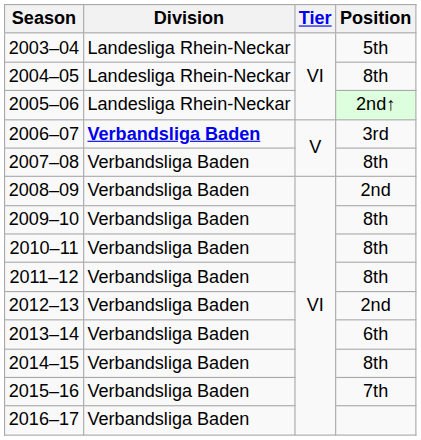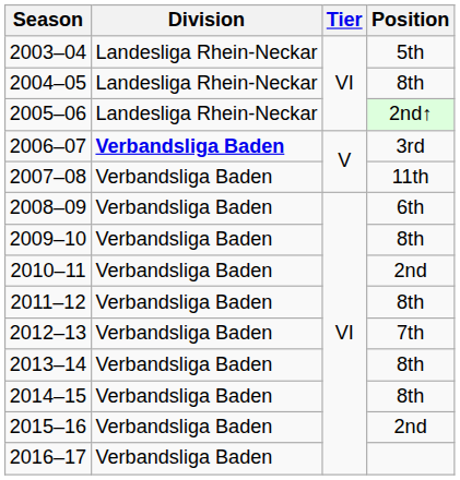 <table class="wikitable">
 <tr>
 <th>Season</th>
 <th>Division</th>
 <th><a href='#'>Tier</a></th>
 <th>Position</th>
 </tr>
 <tr align="center">
 <td>2003–04</td>
 <td align="left">Landesliga Rhein-Neckar</td>
 <td rowspan=3>VI</td>
 <td>5th</td>
 </tr>
 <tr align="center">
 <td>2004–05</td>
 <td align="left">Landesliga Rhein-Neckar</td>
 <td>8th</td>
 </tr>
 <tr align="center">
 <td>2005–06</td>
 <td align="left">Landesliga Rhein-Neckar</td>
 <td style="background:#ddffdd">2nd↑</td>
 </tr>
 <tr align="center">
 <td>2006–07</td>
 <td align="left"><strong><a href='#'>Verbandsliga Baden</a></strong></td>
 <td rowspan=2>V</td>
 <td>3rd</td>
 </tr>
 <tr align="center">
 <td>2007–08</td>
 <td align="left">Verbandsliga Baden</td>
-<td>8th</td>
+<td>11th</td>
 </tr>
 <tr align="center">
 <td>2008–09</td>
 <td align="left">Verbandsliga Baden</td>
 <td rowspan=9>VI</td>
-<td>2nd</td>
+<td>6th</td>
 </tr>
 <tr align="center">
 <td>2009–10</td>
 <td align="left">Verbandsliga Baden</td>
 <td>8th</td>
 </tr>
 <tr align="center">
 <td>2010–11</td>
 <td align="left">Verbandsliga Baden</td>
-<td>8th</td>
+<td>2nd</td>
 </tr>
 <tr align="center">
 <td>2011–12</td>
 <td align="left">Verbandsliga Baden</td>
 <td>8th</td>
 </tr>
 <tr align="center">
 <td>2012–13</td>
 <td align="left">Verbandsliga Baden</td>
-<td>2nd</td>
+<td>7th</td>
 </tr>
 <tr align="center">
 <td>2013–14</td>
 <td align="left">Verbandsliga Baden</td>
-<td>6th</td>
+<td>8th</td>
 </tr>
 <tr align="center">
 <td>2014–15</td>
 <td align="left">Verbandsliga Baden</td>
 <td>8th</td>
 </tr>
 <tr align="center">
 <td>2015–16</td>
 <td align="left">Verbandsliga Baden</td>
-<td>7th</td>
+<td>2nd</td>
 </tr>
 <tr align="center">
 <td>2016–17</td>
 <td align="left">Verbandsliga Baden</td>
 <td></td>
 </tr>
 </table>
